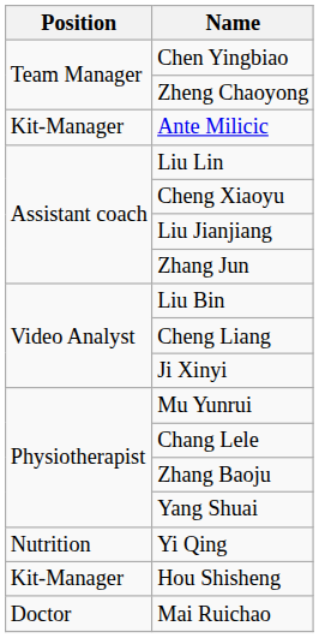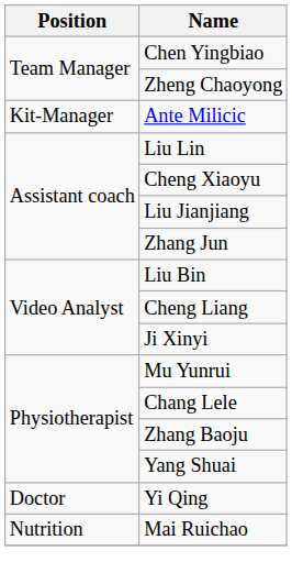 <table class="wikitable">
 <tr>
 <th>Position</th>
 <th>Name</th>
 </tr>
 <tr>
 <td rowspan="2">Team Manager</td>
 <td> Chen Yingbiao</td>
 </tr>
 <tr>
 <td> Zheng Chaoyong</td>
 </tr>
 <tr>
 <td>Kit-Manager</td>
 <td> <a href='#'>Ante Milicic</a></td>
 </tr>
 <tr>
 <td rowspan="4">Assistant coach</td>
 <td> Liu Lin</td>
 </tr>
 <tr>
 <td> Cheng Xiaoyu</td>
 </tr>
 <tr>
 <td> Liu Jianjiang</td>
 </tr>
 <tr>
 <td> Zhang Jun</td>
 </tr>
 <tr>
 <td rowspan="3">Video Analyst</td>
 <td> Liu Bin</td>
 </tr>
 <tr>
 <td> Cheng Liang</td>
 </tr>
 <tr>
 <td> Ji Xinyi</td>
 </tr>
 <tr>
 <td rowspan="4">Physiotherapist</td>
 <td> Mu Yunrui</td>
 </tr>
 <tr>
 <td> Chang Lele</td>
 </tr>
 <tr>
 <td> Zhang Baoju</td>
 </tr>
 <tr>
 <td> Yang Shuai</td>
 </tr>
 <tr>
-<td>Nutrition</td>
+<td>Doctor</td>
 <td> Yi Qing</td>
 </tr>
 <tr>
-<td>Kit-Manager</td>
-<td> Hou Shisheng</td>
-</tr>
-<tr>
-<td>Doctor</td>
+<td>Nutrition</td>
 <td> Mai Ruichao</td>
 </tr>
 <tr>
 </tr>
 </table>
